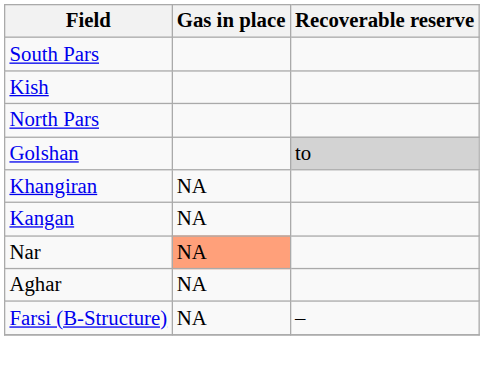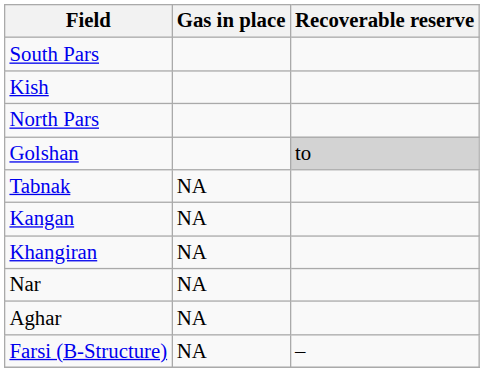 <table class="wikitable">
 <tr>
 <th>Field</th>
 <th>Gas in place</th>
 <th>Recoverable reserve</th>
 </tr>
 <tr>
 <td><a href='#'>South Pars</a></td>
 <td></td>
 <td></td>
 </tr>
 <tr>
 <td><a href='#'>Kish</a></td>
 <td></td>
 <td></td>
 </tr>
 <tr>
 <td><a href='#'>North Pars</a></td>
 <td></td>
 <td></td>
 </tr>
 <tr>
 <td><a href='#'>Golshan</a></td>
 <td></td>
 <td style="background: lightgrey;"> to </td>
 </tr>
 <tr>
-<td><a href='#'>Khangiran</a></td>
+<td><a href='#'>Tabnak</a></td>
 <td>NA</td>
 <td></td>
 </tr>
 <tr>
 <td><a href='#'>Kangan</a></td>
 <td>NA</td>
 <td></td>
 </tr>
 <tr>
+<td><a href='#'>Khangiran</a></td>
+<td>NA</td>
+<td></td>
+</tr>
+<tr>
 <td>Nar</td>
-<td style="background: lightsalmon;">NA</td>
+<td>NA</td>
 <td></td>
 </tr>
 <tr>
 <td>Aghar</td>
 <td>NA</td>
 <td></td>
 </tr>
 <tr>
 <td><a href='#'>Farsi (B-Structure)</a></td>
 <td>NA</td>
 <td> – </td>
 </tr>
 <tr>
 </tr>
 </table>
